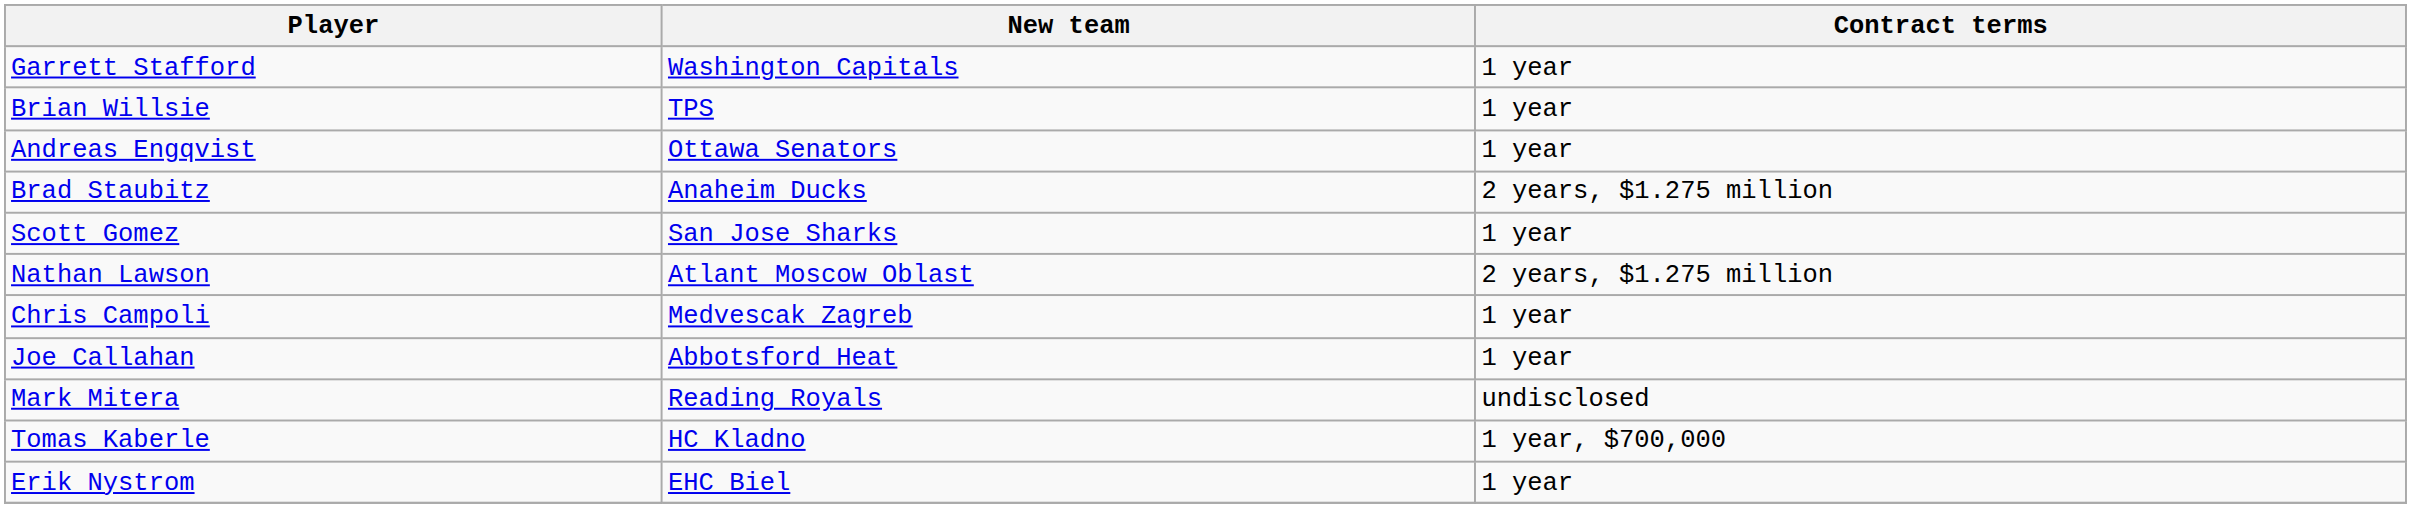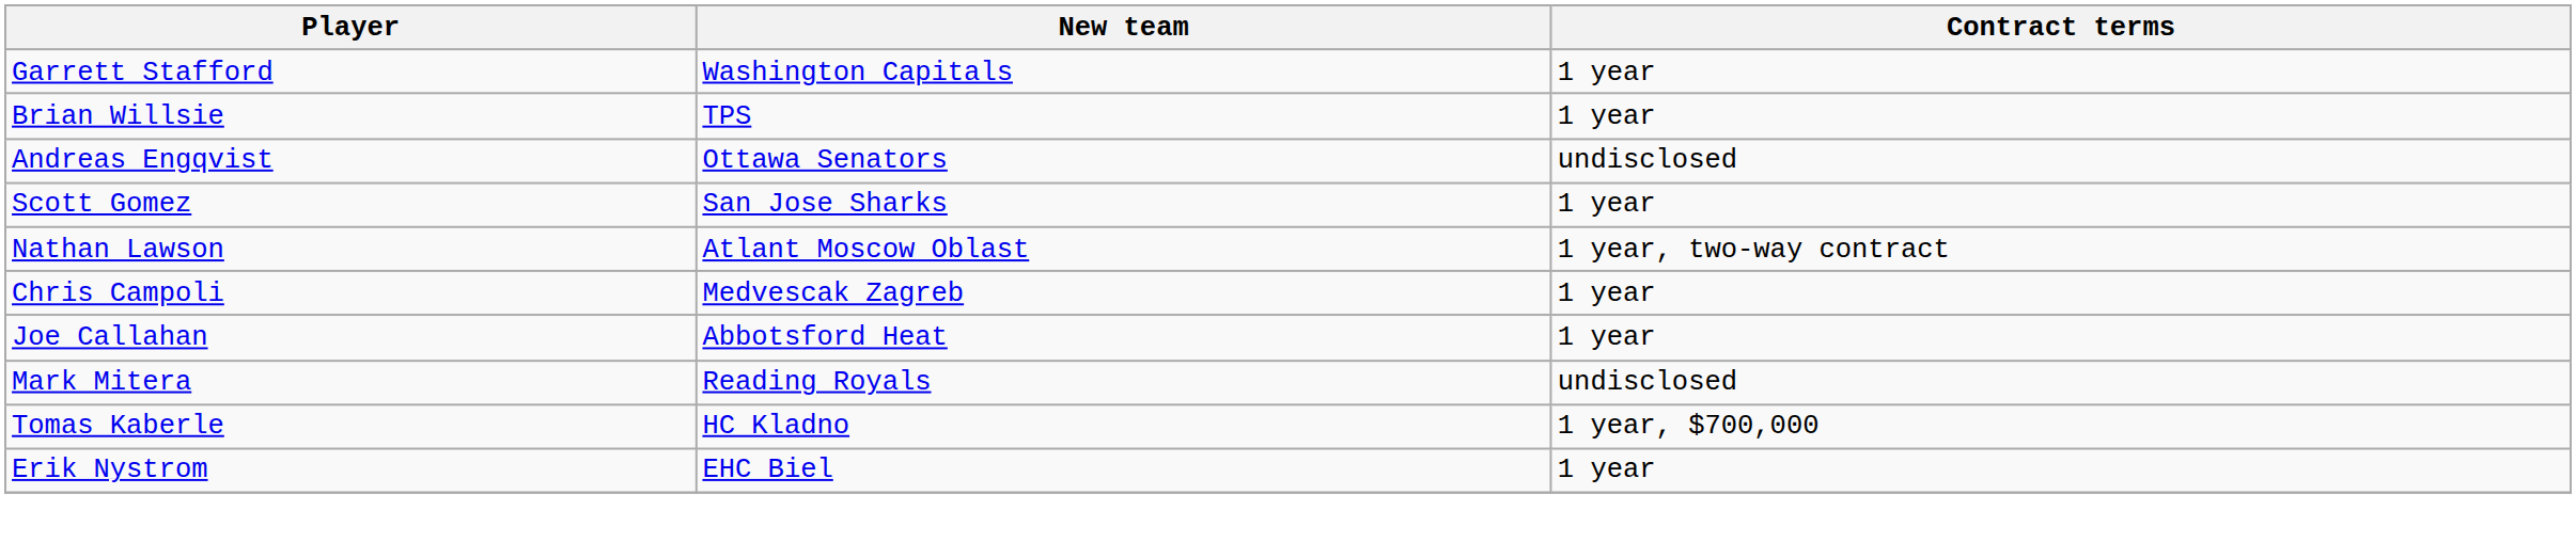 <table class="wikitable" style="width:97%;">
 <tr style="text-align:center; background:#ddd;">
 <th>Player</th>
 <th>New team</th>
 <th>Contract terms</th>
 </tr>
 <tr>
 <td><a href='#'>Garrett Stafford</a></td>
 <td><a href='#'>Washington Capitals</a></td>
 <td>1 year</td>
 </tr>
 <tr>
 <td><a href='#'>Brian Willsie</a></td>
 <td><a href='#'>TPS</a></td>
 <td>1 year</td>
 </tr>
 <tr>
 <td><a href='#'>Andreas Engqvist</a></td>
 <td><a href='#'>Ottawa Senators</a></td>
-<td>1 year</td>
-</tr>
-<tr>
-<td><a href='#'>Brad Staubitz</a></td>
-<td><a href='#'>Anaheim Ducks</a></td>
-<td>2 years, $1.275 million</td>
+<td>undisclosed</td>
 </tr>
 <tr>
 <td><a href='#'>Scott Gomez</a></td>
 <td><a href='#'>San Jose Sharks</a></td>
 <td>1 year</td>
 </tr>
 <tr>
 <td><a href='#'>Nathan Lawson</a></td>
 <td><a href='#'>Atlant Moscow Oblast</a></td>
-<td>2 years, $1.275 million</td>
+<td>1 year, two-way contract</td>
 </tr>
 <tr>
 <td><a href='#'>Chris Campoli</a></td>
 <td><a href='#'>Medvescak Zagreb</a></td>
 <td>1 year</td>
 </tr>
 <tr>
 <td><a href='#'>Joe Callahan</a></td>
 <td><a href='#'>Abbotsford Heat</a></td>
 <td>1 year</td>
 </tr>
 <tr>
 <td><a href='#'>Mark Mitera</a></td>
 <td><a href='#'>Reading Royals</a></td>
 <td>undisclosed</td>
 </tr>
 <tr>
 <td><a href='#'>Tomas Kaberle</a></td>
 <td><a href='#'>HC Kladno</a></td>
 <td>1 year, $700,000</td>
 </tr>
 <tr>
 <td><a href='#'>Erik Nystrom</a></td>
 <td><a href='#'>EHC Biel</a></td>
 <td>1 year</td>
 </tr>
 <tr>
 </tr>
 </table>
